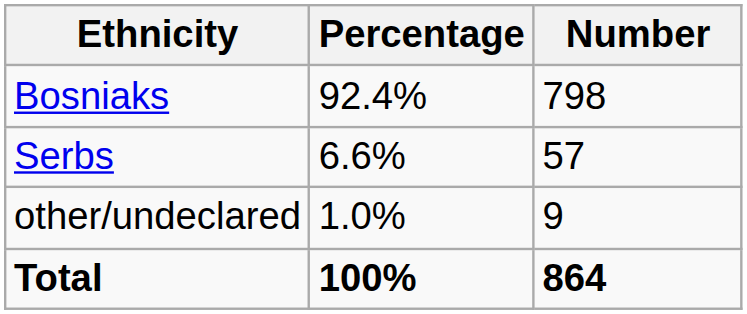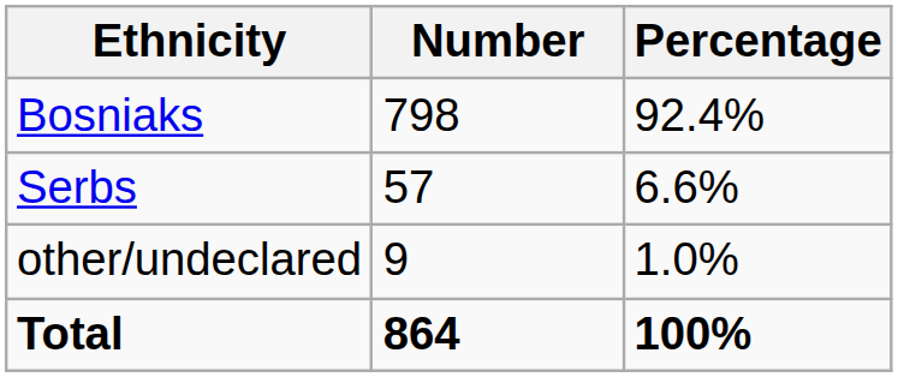 <table class="wikitable">
 <tr>
 <th width="100px">Ethnicity</th>
+<th width="80px">Number</th>
 <th width="80px">Percentage</th>
-<th width="80px">Number</th>
 </tr>
 <tr>
 <td><a href='#'>Bosniaks</a></td>
+<td>798</td>
 <td>92.4%</td>
-<td>798</td>
 </tr>
 <tr>
 <td><a href='#'>Serbs</a></td>
+<td>57</td>
 <td>6.6%</td>
-<td>57</td>
 </tr>
 <tr>
 <td>other/undeclared</td>
+<td>9</td>
 <td>1.0%</td>
-<td>9</td>
 </tr>
 <tr>
 <td><strong>Total</strong></td>
+<td><strong>864</strong></td>
 <td><strong>100%</strong></td>
-<td><strong>864</strong></td>
 </tr>
 </table>
